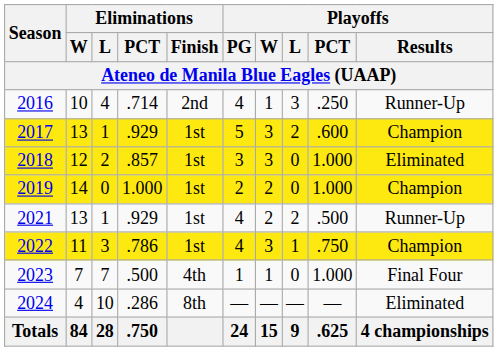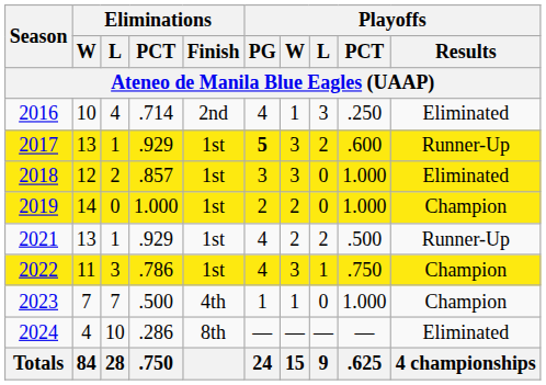 <table class=wikitable style="text-align:center">
 <tr>
 <th rowspan=2>Season</th>
 <th colspan="4">Eliminations</th>
 <th colspan=5>Playoffs</th>
 </tr>
 <tr>
 <th>W</th>
 <th>L</th>
 <th>PCT</th>
 <th>Finish</th>
 <th>PG</th>
 <th>W</th>
 <th>L</th>
 <th>PCT</th>
 <th>Results</th>
 </tr>
 <tr>
 <th colspan="10"><a href='#'>Ateneo de Manila Blue Eagles</a> (UAAP)</th>
 </tr>
 <tr>
 <td><a href='#'>2016</a></td>
 <td>10</td>
 <td>4</td>
 <td>.714</td>
 <td>2nd</td>
 <td>4</td>
 <td>1</td>
 <td>3</td>
 <td>.250</td>
-<td>Runner-Up</td>
+<td>Eliminated</td>
 </tr>
 <tr style="background:#fde910;">
 <td><a href='#'>2017</a></td>
 <td>13</td>
 <td>1</td>
 <td>.929</td>
 <td>1st</td>
-<td>5</td>
+<td><strong>5</strong></td>
 <td>3</td>
 <td>2</td>
 <td>.600</td>
-<td>Champion</td>
+<td>Runner-Up</td>
 </tr>
 <tr style="background:#fde910;">
 <td><a href='#'>2018</a></td>
 <td>12</td>
 <td>2</td>
 <td>.857</td>
 <td>1st</td>
 <td>3</td>
 <td>3</td>
 <td>0</td>
 <td>1.000</td>
 <td>Eliminated</td>
 </tr>
 <tr style="background:#fde910;">
 <td><a href='#'>2019</a></td>
 <td>14</td>
 <td>0</td>
 <td>1.000</td>
 <td>1st</td>
 <td>2</td>
 <td>2</td>
 <td>0</td>
 <td>1.000</td>
 <td>Champion</td>
 </tr>
 <tr>
 <td><a href='#'>2021</a></td>
 <td>13</td>
 <td>1</td>
 <td>.929</td>
 <td>1st</td>
 <td>4</td>
 <td>2</td>
 <td>2</td>
 <td>.500</td>
 <td>Runner-Up</td>
 </tr>
 <tr style="background:#fde910;">
 <td><a href='#'>2022</a></td>
 <td>11</td>
 <td>3</td>
 <td>.786</td>
 <td>1st</td>
 <td>4</td>
 <td>3</td>
 <td>1</td>
 <td>.750</td>
 <td>Champion</td>
 </tr>
 <tr>
 <td><a href='#'>2023</a></td>
 <td>7</td>
 <td>7</td>
 <td>.500</td>
 <td>4th</td>
 <td>1</td>
 <td>1</td>
 <td>0</td>
 <td>1.000</td>
-<td>Final Four</td>
+<td>Champion</td>
 </tr>
 <tr>
 <td><a href='#'>2024</a></td>
 <td>4</td>
 <td>10</td>
 <td>.286</td>
 <td>8th</td>
 <td>—</td>
 <td>—</td>
 <td>—</td>
 <td>—</td>
 <td>Eliminated</td>
 </tr>
 <tr>
 <th>Totals</th>
 <th>84</th>
 <th>28</th>
 <th>.750</th>
 <th></th>
 <th>24</th>
 <th>15</th>
 <th>9</th>
 <th>.625</th>
 <th>4 championships</th>
 </tr>
 </table>
